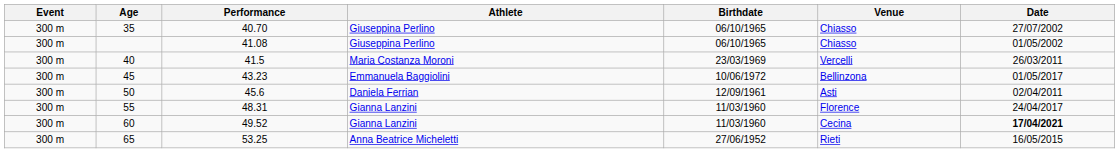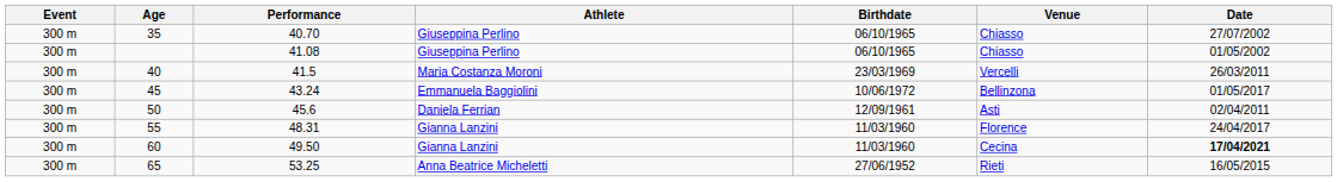 <table class="wikitable" width=80% style="font-size:90%; text-align:center">
 <tr>
 <th>Event</th>
 <th>Age</th>
 <th>Performance</th>
 <th>Athlete</th>
 <th>Birthdate</th>
 <th>Venue</th>
 <th>Date</th>
 </tr>
 <tr>
 <td>300 m</td>
 <td>35</td>
 <td>40.70</td>
 <td align=left><a href='#'>Giuseppina Perlino</a></td>
 <td>06/10/1965</td>
 <td align=left><a href='#'>Chiasso</a></td>
 <td>27/07/2002</td>
 </tr>
 <tr>
 <td>300 m</td>
 <td></td>
 <td>41.08</td>
 <td align=left><a href='#'>Giuseppina Perlino</a></td>
 <td>06/10/1965</td>
 <td align=left><a href='#'>Chiasso</a></td>
 <td>01/05/2002</td>
 </tr>
 <tr>
 <td>300 m</td>
 <td>40</td>
 <td>41.5</td>
 <td align=left><a href='#'>Maria Costanza Moroni</a></td>
 <td>23/03/1969</td>
 <td align=left><a href='#'>Vercelli</a></td>
 <td>26/03/2011</td>
 </tr>
 <tr>
 <td>300 m</td>
 <td>45</td>
-<td>43.23</td>
+<td>43.24</td>
 <td align=left><a href='#'>Emmanuela Baggiolini</a></td>
 <td>10/06/1972</td>
 <td align=left><a href='#'>Bellinzona</a></td>
 <td>01/05/2017</td>
 </tr>
 <tr>
 <td>300 m</td>
 <td>50</td>
 <td>45.6</td>
 <td align=left><a href='#'>Daniela Ferrian</a></td>
 <td>12/09/1961</td>
 <td align=left><a href='#'>Asti</a></td>
 <td>02/04/2011</td>
 </tr>
 <tr>
 <td>300 m</td>
 <td>55</td>
 <td>48.31</td>
 <td align=left><a href='#'>Gianna Lanzini</a></td>
 <td>11/03/1960</td>
 <td align=left><a href='#'>Florence</a></td>
 <td>24/04/2017</td>
 </tr>
 <tr>
 <td>300 m</td>
 <td>60</td>
-<td>49.52</td>
+<td>49.50</td>
 <td align=left><a href='#'>Gianna Lanzini</a></td>
 <td>11/03/1960</td>
 <td align=left><a href='#'>Cecina</a></td>
 <td><strong>17/04/2021</strong></td>
 </tr>
 <tr>
 <td>300 m</td>
 <td>65</td>
 <td>53.25</td>
 <td align=left><a href='#'>Anna Beatrice Micheletti</a></td>
 <td>27/06/1952</td>
 <td align=left><a href='#'>Rieti</a></td>
 <td>16/05/2015</td>
 </tr>
 </table>
